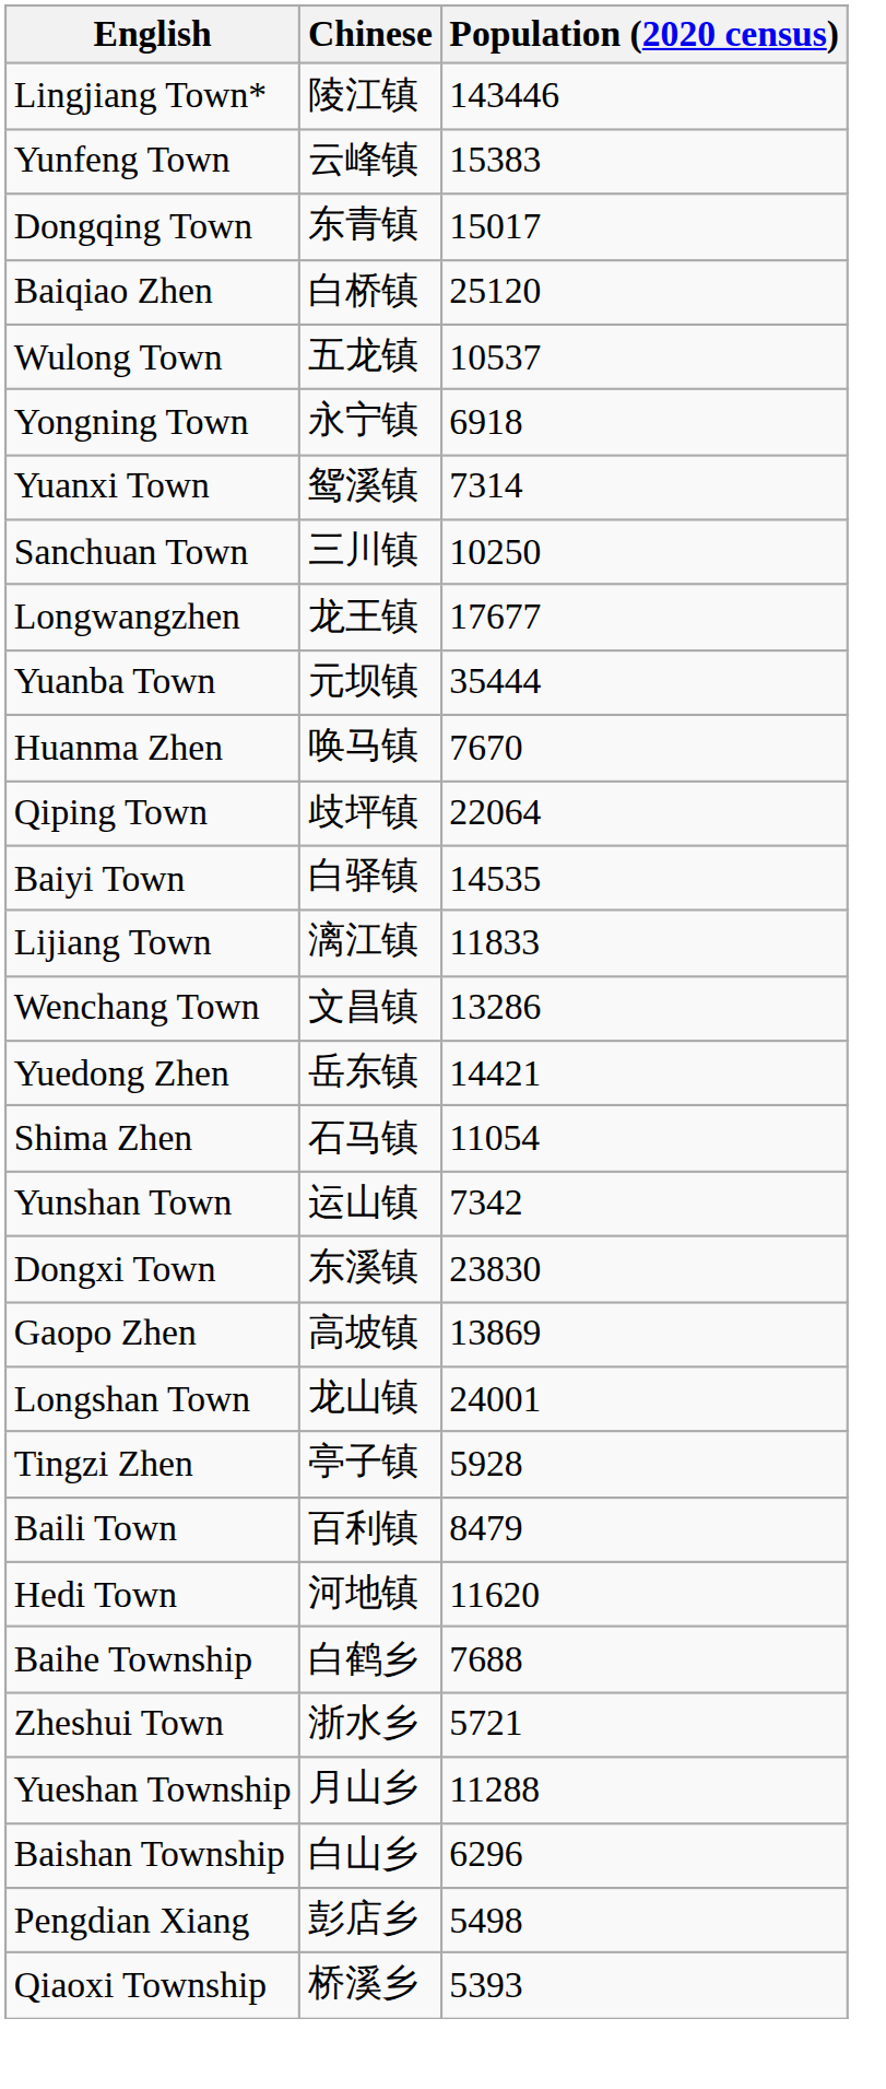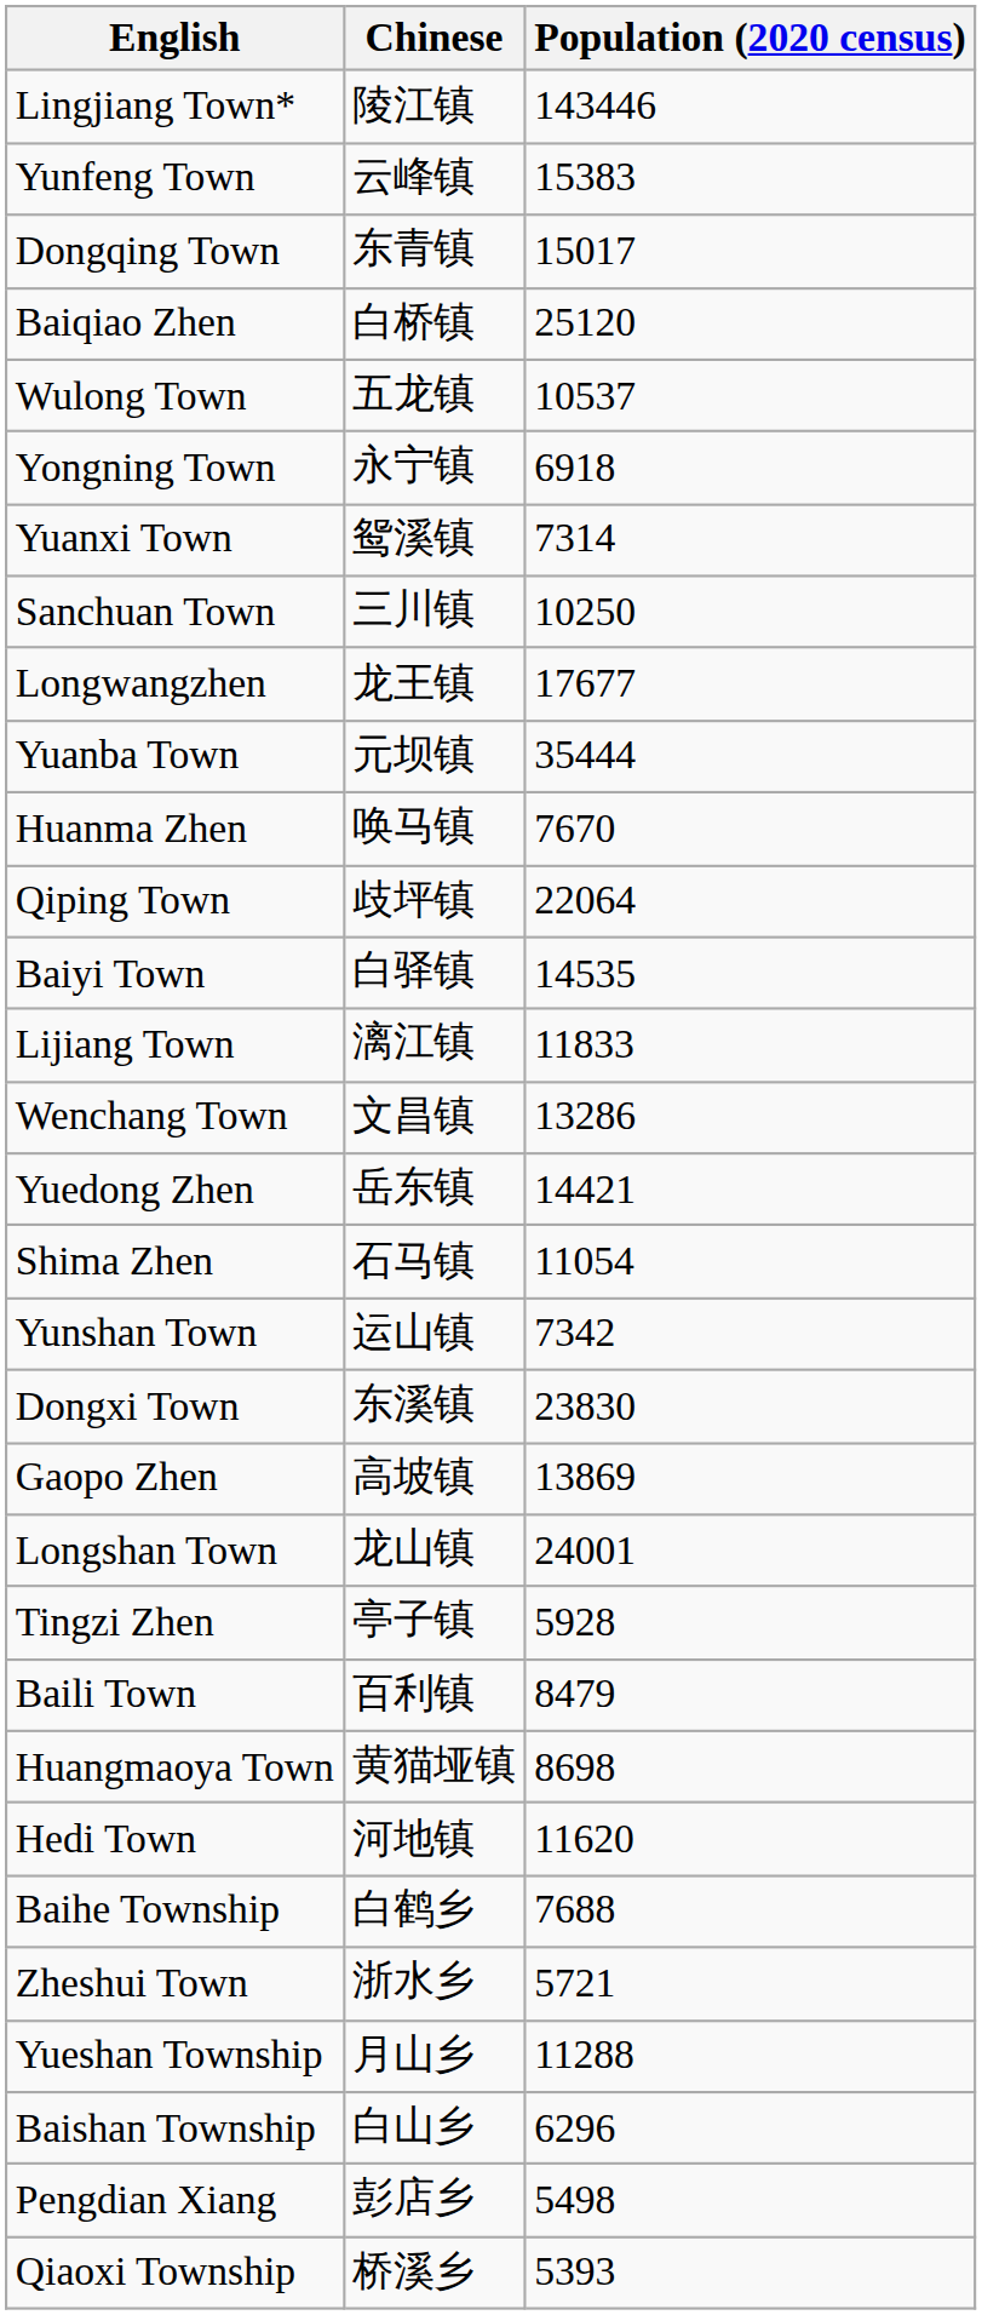 <table class="wikitable">
 <tr>
 <th>English</th>
 <th>Chinese</th>
 <th>Population (<a href='#'>2020 census</a>)</th>
 </tr>
 <tr>
 <td>Lingjiang Town*</td>
 <td>陵江镇</td>
 <td>143446</td>
 </tr>
 <tr>
 <td>Yunfeng Town</td>
 <td>云峰镇</td>
 <td>15383</td>
 </tr>
 <tr>
 <td>Dongqing Town</td>
 <td>东青镇</td>
 <td>15017</td>
 </tr>
 <tr>
 <td>Baiqiao Zhen</td>
 <td>白桥镇</td>
 <td>25120</td>
 </tr>
 <tr>
 <td>Wulong Town</td>
 <td>五龙镇</td>
 <td>10537</td>
 </tr>
 <tr>
 <td>Yongning Town</td>
 <td>永宁镇</td>
 <td>6918</td>
 </tr>
 <tr>
 <td>Yuanxi Town</td>
 <td>鸳溪镇</td>
 <td>7314</td>
 </tr>
 <tr>
 <td>Sanchuan Town</td>
 <td>三川镇</td>
 <td>10250</td>
 </tr>
 <tr>
 <td>Longwangzhen</td>
 <td>龙王镇</td>
 <td>17677</td>
 </tr>
 <tr>
 <td>Yuanba Town</td>
 <td>元坝镇</td>
 <td>35444</td>
 </tr>
 <tr>
 <td>Huanma Zhen</td>
 <td>唤马镇</td>
 <td>7670</td>
 </tr>
 <tr>
 <td>Qiping Town</td>
 <td>歧坪镇</td>
 <td>22064</td>
 </tr>
 <tr>
 <td>Baiyi Town</td>
 <td>白驿镇</td>
 <td>14535</td>
 </tr>
 <tr>
 <td>Lijiang Town</td>
 <td>漓江镇</td>
 <td>11833</td>
 </tr>
 <tr>
 <td>Wenchang Town</td>
 <td>文昌镇</td>
 <td>13286</td>
 </tr>
 <tr>
 <td>Yuedong Zhen</td>
 <td>岳东镇</td>
 <td>14421</td>
 </tr>
 <tr>
 <td>Shima Zhen</td>
 <td>石马镇</td>
 <td>11054</td>
 </tr>
 <tr>
 <td>Yunshan Town</td>
 <td>运山镇</td>
 <td>7342</td>
 </tr>
 <tr>
 <td>Dongxi Town</td>
 <td>东溪镇</td>
 <td>23830</td>
 </tr>
 <tr>
 <td>Gaopo Zhen</td>
 <td>高坡镇</td>
 <td>13869</td>
 </tr>
 <tr>
 <td>Longshan Town</td>
 <td>龙山镇</td>
 <td>24001</td>
 </tr>
 <tr>
 <td>Tingzi Zhen</td>
 <td>亭子镇</td>
 <td>5928</td>
 </tr>
 <tr>
 <td>Baili Town</td>
 <td>百利镇</td>
 <td>8479</td>
 </tr>
 <tr>
+<td>Huangmaoya Town</td>
+<td>黄猫垭镇</td>
+<td>8698</td>
+</tr>
+<tr>
 <td>Hedi Town</td>
 <td>河地镇</td>
 <td>11620</td>
 </tr>
 <tr>
 <td>Baihe Township</td>
 <td>白鹤乡</td>
 <td>7688</td>
 </tr>
 <tr>
 <td>Zheshui Town</td>
 <td>浙水乡</td>
 <td>5721</td>
 </tr>
 <tr>
 <td>Yueshan Township</td>
 <td>月山乡</td>
 <td>11288</td>
 </tr>
 <tr>
 <td>Baishan Township</td>
 <td>白山乡</td>
 <td>6296</td>
 </tr>
 <tr>
 <td>Pengdian Xiang</td>
 <td>彭店乡</td>
 <td>5498</td>
 </tr>
 <tr>
 <td>Qiaoxi Township</td>
 <td>桥溪乡</td>
 <td>5393</td>
 </tr>
 </table>
